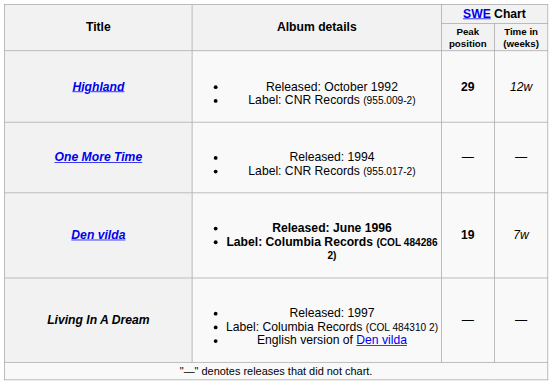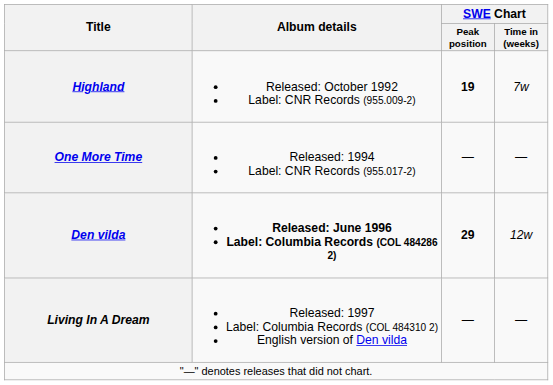 <table class="wikitable plainrowheaders" style="text-align:center;" border="1">
 <tr>
 <th scope="col" rowspan="2" style="width:15em;">Title</th>
 <th scope="col" rowspan="2" style="width:20em;">Album details</th>
 <th scope="col" colspan="2"><a href='#'>SWE</a> Chart</th>
 </tr>
 <tr>
 <th scope="col" style="width:5em;font-size:80%;">Peak position</th>
 <th scope="col" style="width:5em;font-size:80%;">Time in<br>(weeks)</th>
 </tr>
 <tr>
 <th scope="row"><em><a href='#'>Highland</a></em></th>
 <td><br><ul><li>Released: October 1992</li><li>Label: CNR Records <small>(955.009-2)</small></li></ul></td>
-<td><strong>29</strong></td>
-<td><em>12w</em></td>
+<td><strong>19</strong></td>
+<td><em>7w</em></td>
 </tr>
 <tr>
 <th scope="row"><em><a href='#'>One More Time</a></em></th>
 <td><br><ul><li>Released: 1994</li><li>Label: CNR Records <small>(955.017-2)</small></li></ul></td>
 <td>—</td>
 <td>—</td>
 </tr>
 <tr>
 <th scope="row"><em><a href='#'>Den vilda</a></em></th>
 <td><strong><br><ul><li>Released: June 1996</li><li>Label: Columbia Records <small>(COL 484286 2)</small></li></ul></strong></td>
-<td><strong>19</strong></td>
-<td><em>7w</em></td>
+<td><strong>29</strong></td>
+<td><em>12w</em></td>
 </tr>
 <tr>
 <th scope="row"><em>Living In A Dream</em></th>
 <td><br><ul><li>Released: 1997</li><li>Label: Columbia Records <small>(COL 484310 2)</small></li><li>English version of <a href='#'>Den vilda</a></li></ul></td>
 <td>—</td>
 <td>—</td>
 </tr>
 <tr>
 <td colspan="5" style="font-size:90%">"—" denotes releases that did not chart.</td>
 </tr>
 </table>
